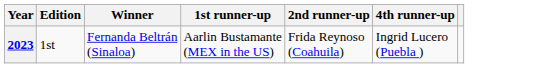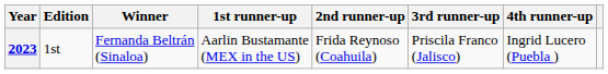 <table class="wikitable defaultcenter" style="font-size:95%;">
 <tr>
 <th>Year</th>
 <th>Edition</th>
 <th>Winner</th>
 <th>1st runner-up</th>
 <th>2nd runner-up</th>
+<th>3rd runner-up</th>
 <th>4th runner-up</th>
 <th></th>
 </tr>
 <tr>
 <th><a href='#'>2023</a></th>
 <td>1st</td>
 <td><a href='#'>Fernanda Beltrán</a><br>(<a href='#'>Sinaloa</a>)</td>
 <td>Aarlin Bustamante<br>(<a href='#'>MEX in the US</a>)</td>
 <td>Frida Reynoso<br>(<a href='#'>Coahuila</a>)</td>
+<td>Priscila Franco<br>(<a href='#'>Jalisco</a>)</td>
 <td>Ingrid Lucero<br>(<a href='#'>Puebla </a>)</td>
 <td><br></td>
 </tr>
 </table>
